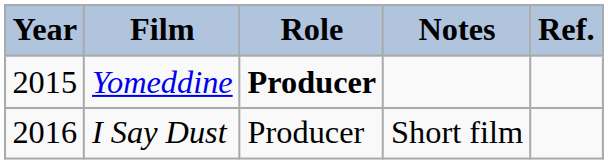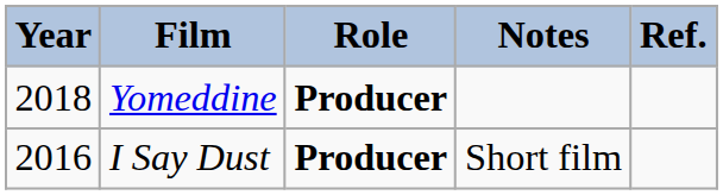 <table class="wikitable">
 <tr>
 <th style="background:#B0C4DE;">Year</th>
 <th style="background:#B0C4DE;">Film</th>
 <th style="background:#B0C4DE;">Role</th>
 <th style="background:#B0C4DE;">Notes</th>
 <th style="background:#B0C4DE;">Ref.</th>
 </tr>
 <tr>
-<td>2015</td>
+<td>2018</td>
 <td><em><a href='#'>Yomeddine</a></em></td>
 <td><strong>Producer</strong></td>
 <td></td>
 <td></td>
 </tr>
 <tr>
 <td>2016</td>
 <td><em>I Say Dust</em></td>
-<td>Producer</td>
+<td><strong>Producer</strong></td>
 <td>Short film</td>
 <td></td>
 </tr>
 </table>
